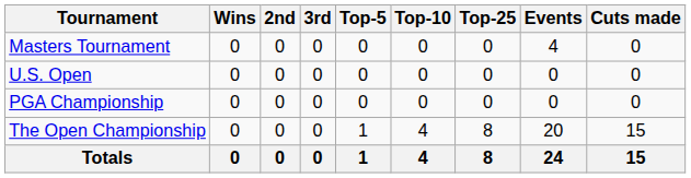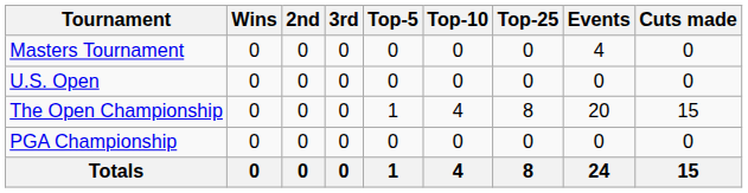 <table class=wikitable style=text-align:center>
 <tr>
 <th>Tournament</th>
 <th>Wins</th>
 <th>2nd</th>
 <th>3rd</th>
 <th>Top-5</th>
 <th>Top-10</th>
 <th>Top-25</th>
 <th>Events</th>
 <th>Cuts made</th>
 </tr>
 <tr>
 <td align=left><a href='#'>Masters Tournament</a></td>
 <td>0</td>
 <td>0</td>
 <td>0</td>
 <td>0</td>
 <td>0</td>
 <td>0</td>
 <td>4</td>
 <td>0</td>
 </tr>
 <tr>
 <td align=left><a href='#'>U.S. Open</a></td>
 <td>0</td>
 <td>0</td>
 <td>0</td>
 <td>0</td>
 <td>0</td>
 <td>0</td>
 <td>0</td>
 <td>0</td>
 </tr>
 <tr>
+<td align=left><a href='#'>The Open Championship</a></td>
+<td>0</td>
+<td>0</td>
+<td>0</td>
+<td>1</td>
+<td>4</td>
+<td>8</td>
+<td>20</td>
+<td>15</td>
+</tr>
+<tr>
 <td align=left><a href='#'>PGA Championship</a></td>
 <td>0</td>
 <td>0</td>
 <td>0</td>
 <td>0</td>
 <td>0</td>
 <td>0</td>
 <td>0</td>
 <td>0</td>
-</tr>
-<tr>
-<td align=left><a href='#'>The Open Championship</a></td>
-<td>0</td>
-<td>0</td>
-<td>0</td>
-<td>1</td>
-<td>4</td>
-<td>8</td>
-<td>20</td>
-<td>15</td>
 </tr>
 <tr>
 <th>Totals</th>
 <th>0</th>
 <th>0</th>
 <th>0</th>
 <th>1</th>
 <th>4</th>
 <th>8</th>
 <th>24</th>
 <th>15</th>
 </tr>
 </table>
